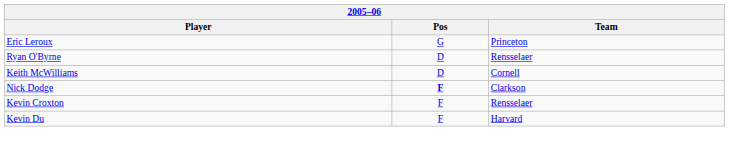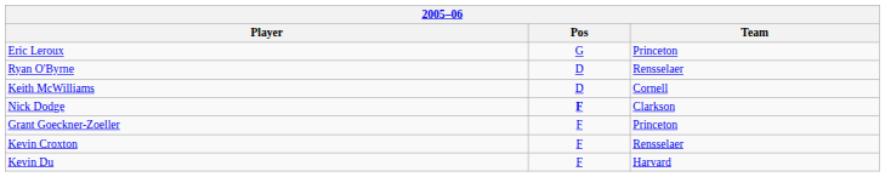 <table class="wikitable" width=95%>
 <tr>
 <th colspan=3><a href='#'>2005–06</a></th>
 </tr>
 <tr>
 <th>Player</th>
 <th>Pos</th>
 <th>Team</th>
 </tr>
 <tr>
 <td><a href='#'>Eric Leroux</a></td>
 <td align=center><a href='#'>G</a></td>
 <td><a href='#'>Princeton</a></td>
 </tr>
 <tr>
 <td><a href='#'>Ryan O'Byrne</a></td>
 <td align=center><a href='#'>D</a></td>
 <td><a href='#'>Rensselaer</a></td>
 </tr>
 <tr>
 <td><a href='#'>Keith McWilliams</a></td>
 <td align=center><a href='#'>D</a></td>
 <td><a href='#'>Cornell</a></td>
 </tr>
 <tr>
 <td><a href='#'>Nick Dodge</a></td>
 <td align=center><strong><a href='#'>F</a></strong></td>
 <td><a href='#'>Clarkson</a></td>
 </tr>
 <tr>
+<td><a href='#'>Grant Goeckner-Zoeller</a></td>
+<td align=center><a href='#'>F</a></td>
+<td><a href='#'>Princeton</a></td>
+</tr>
+<tr>
 <td><a href='#'>Kevin Croxton</a></td>
 <td align=center><a href='#'>F</a></td>
 <td><a href='#'>Rensselaer</a></td>
 </tr>
 <tr>
 <td><a href='#'>Kevin Du</a></td>
 <td align=center><a href='#'>F</a></td>
 <td><a href='#'>Harvard</a></td>
 </tr>
 </table>
